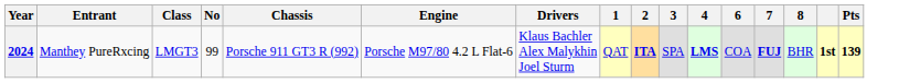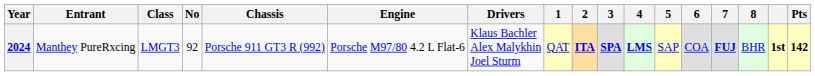 <table class="wikitable" style="font-size:90%; text-align:center;">
 <tr>
 <th>Year</th>
 <th>Entrant</th>
 <th>Class</th>
 <th>No</th>
 <th>Chassis</th>
 <th>Engine</th>
 <th>Drivers</th>
 <th>1</th>
 <th>2</th>
 <th>3</th>
 <th>4</th>
+<th>5</th>
 <th>6</th>
 <th>7</th>
 <th>8</th>
 <th></th>
 <th>Pts</th>
 </tr>
 <tr>
 <th><a href='#'>2024</a></th>
 <td align="left"> <a href='#'>Manthey</a> PureRxcing</td>
 <td><a href='#'>LMGT3</a></td>
-<td>99</td>
+<td>92</td>
 <td><a href='#'>Porsche 911 GT3 R (992)</a></td>
 <td><a href='#'>Porsche</a> <a href='#'>M97/80</a> 4.2 L Flat-6</td>
 <td align="left"> <a href='#'>Klaus Bachler</a><br> <a href='#'>Alex Malykhin</a><br> <a href='#'>Joel Sturm</a></td>
 <td style="background:#FFFFBF;"><a href='#'>QAT</a><br></td>
 <td style="background:#FFDF9F;"><strong><a href='#'>ITA</a></strong><br></td>
-<td style="background:#DFDFDF;"><a href='#'>SPA</a><br></td>
+<td style="background:#DFDFDF;"><strong><a href='#'>SPA</a><br></strong></td>
 <td style="background:#DFFFDF;"><strong><a href='#'>LMS</a></strong><br></td>
+<td style="background:#FFFFBF;"><a href='#'>SAP</a><br></td>
 <td style="background:#DFDFDF;"><a href='#'>COA</a><br></td>
 <td style="background:#DFDFDF;"><strong><a href='#'>FUJ</a><br></strong></td>
 <td style="background:#DFFFDF;"><a href='#'>BHR</a><br></td>
 <th style="background:#FFFFBF;">1st</th>
-<th style="background:#FFFFBF;">139</th>
+<th style="background:#FFFFBF;">142</th>
 </tr>
 </table>
